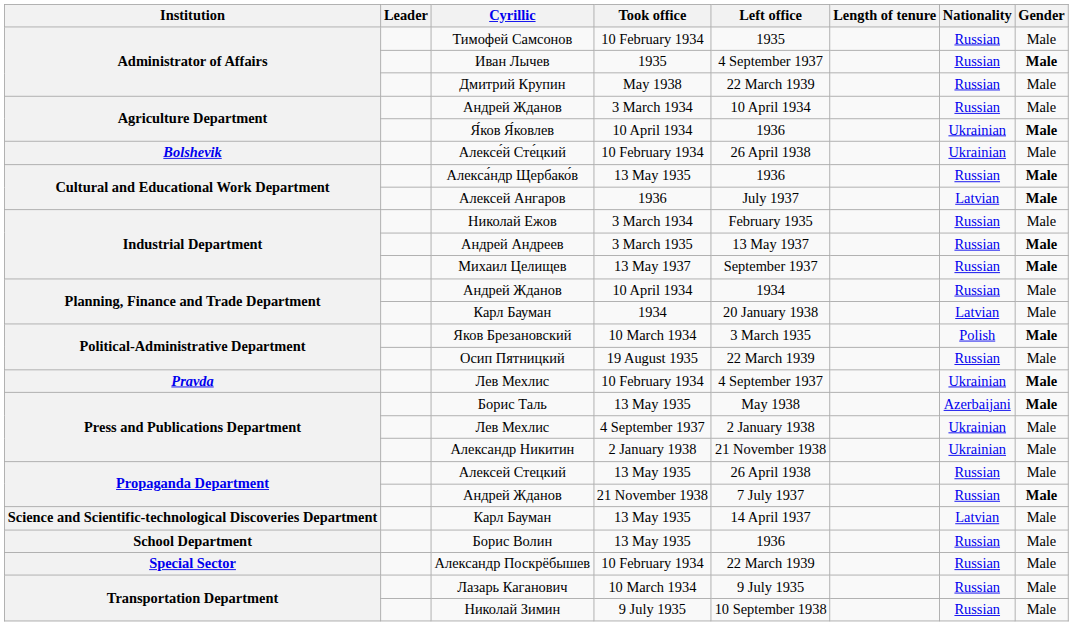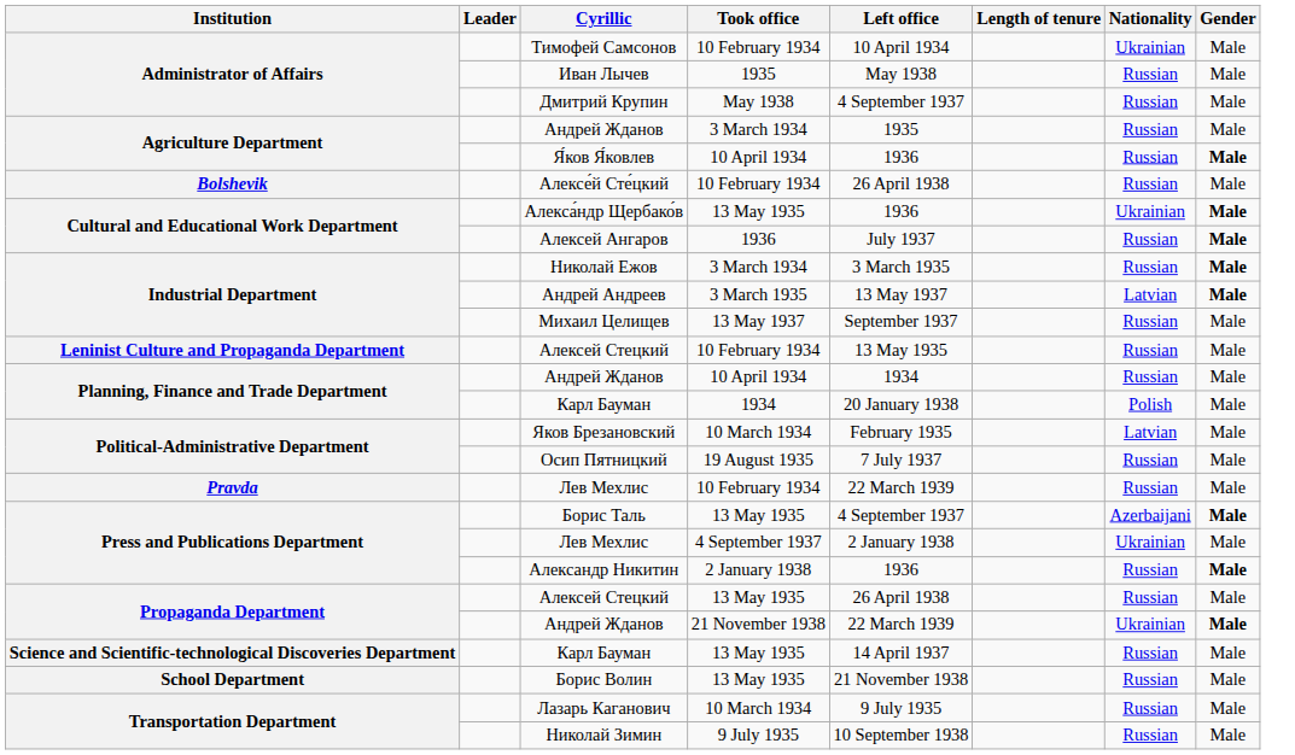 <table class="wikitable sortable plainrowheaders" style=text-align:center>
 <tr>
 <th scope="col">Institution</th>
 <th scope="col">Leader</th>
 <th scope="col" class="unsortable"><a href='#'>Cyrillic</a></th>
 <th scope="col">Took office</th>
 <th scope="col">Left office</th>
 <th scope="col">Length of tenure</th>
 <th scope="col">Nationality</th>
 <th scope="col">Gender</th>
 </tr>
 <tr>
 <th rowspan="3" scope="row">Administrator of Affairs</th>
 <td></td>
 <td>Тимофей Самсонов</td>
 <td>10 February 1934</td>
+<td data-sort-value="15">10 April 1934</td>
+<td></td>
+<td><a href='#'>Ukrainian</a></td>
+<td>Male</td>
+</tr>
+<tr>
+<td></td>
+<td>Иван Лычев</td>
 <td>1935</td>
+<td>May 1938</td>
 <td></td>
 <td><a href='#'>Russian</a></td>
 <td>Male</td>
 </tr>
 <tr>
 <td></td>
-<td>Иван Лычев</td>
-<td>1935</td>
-<td>4 September 1937</td>
-<td></td>
-<td><a href='#'>Russian</a></td>
-<td><strong>Male</strong></td>
-</tr>
-<tr>
-<td></td>
 <td>Дмитрий Крупин</td>
 <td>May 1938</td>
-<td>22 March 1939</td>
+<td>4 September 1937</td>
 <td></td>
 <td><a href='#'>Russian</a></td>
 <td>Male</td>
 </tr>
 <tr>
 <th rowspan="2" scope="row">Agriculture Department</th>
 <td></td>
 <td>Андрей Жданов</td>
 <td data-sort-value="2">3 March 1934</td>
-<td data-sort-value="15">10 April 1934</td>
+<td>1935</td>
 <td></td>
 <td><a href='#'>Russian</a></td>
 <td>Male</td>
 </tr>
 <tr>
 <td></td>
 <td>Я́ков Я́ковлев</td>
 <td>10 April 1934</td>
 <td>1936</td>
 <td></td>
-<td><a href='#'>Ukrainian</a></td>
+<td><a href='#'>Russian</a></td>
 <td><strong>Male</strong></td>
 </tr>
 <tr>
 <th scope="row"><em><a href='#'>Bolshevik</a></em></th>
 <td></td>
 <td>Алексе́й Сте́цкий</td>
 <td>10 February 1934</td>
 <td>26 April 1938</td>
 <td></td>
-<td><a href='#'>Ukrainian</a></td>
+<td><a href='#'>Russian</a></td>
 <td>Male</td>
 </tr>
 <tr>
 <th rowspan="2" scope="row">Cultural and Educational Work Department</th>
 <td></td>
 <td>Алекса́ндр Щербако́в</td>
 <td>13 May 1935</td>
 <td>1936</td>
 <td></td>
-<td><a href='#'>Russian</a></td>
+<td><a href='#'>Ukrainian</a></td>
 <td><strong>Male</strong></td>
 </tr>
 <tr>
 <td></td>
 <td>Алексей Ангаров</td>
 <td>1936</td>
 <td>July 1937</td>
 <td></td>
-<td><a href='#'>Latvian</a></td>
+<td><a href='#'>Russian</a></td>
 <td><strong>Male</strong></td>
 </tr>
 <tr>
 <th rowspan="3" scope="row">Industrial Department</th>
 <td></td>
 <td>Николай Ежов</td>
 <td>3 March 1934</td>
-<td>February 1935</td>
+<td>3 March 1935</td>
 <td></td>
 <td><a href='#'>Russian</a></td>
-<td>Male</td>
+<td><strong>Male</strong></td>
 </tr>
 <tr>
 <td></td>
 <td>Андрей Андреев</td>
 <td>3 March 1935</td>
 <td>13 May 1937</td>
 <td></td>
-<td><a href='#'>Russian</a></td>
+<td><a href='#'>Latvian</a></td>
 <td><strong>Male</strong></td>
 </tr>
 <tr>
 <td></td>
 <td>Михаил Целищев</td>
 <td>13 May 1937</td>
 <td>September 1937</td>
 <td></td>
 <td><a href='#'>Russian</a></td>
-<td><strong>Male</strong></td>
+<td>Male</td>
+</tr>
+<tr>
+<th scope="row"><a href='#'>Leninist Culture and Propaganda Department</a></th>
+<td></td>
+<td>Алексей Стецкий</td>
+<td>10 February 1934</td>
+<td>13 May 1935</td>
+<td></td>
+<td><a href='#'>Russian</a></td>
+<td>Male</td>
 </tr>
 <tr>
 <th rowspan="2" scope="row">Planning, Finance and Trade Department</th>
 <td></td>
 <td>Андрей Жданов</td>
 <td>10 April 1934</td>
 <td>1934</td>
 <td></td>
 <td><a href='#'>Russian</a></td>
 <td>Male</td>
 </tr>
 <tr>
 <td></td>
 <td>Карл Бауман</td>
 <td>1934</td>
 <td>20 January 1938</td>
 <td></td>
-<td><a href='#'>Latvian</a></td>
+<td><a href='#'>Polish</a></td>
 <td>Male</td>
 </tr>
 <tr>
 <th rowspan="2" scope="row">Political-Administrative Department</th>
 <td></td>
 <td>Яков Брезановский</td>
 <td>10 March 1934</td>
-<td>3 March 1935</td>
+<td>February 1935</td>
 <td></td>
-<td><a href='#'>Polish</a></td>
-<td><strong>Male</strong></td>
+<td><a href='#'>Latvian</a></td>
+<td>Male</td>
 </tr>
 <tr>
 <td></td>
 <td>Осип Пятницкий</td>
 <td>19 August 1935</td>
-<td>22 March 1939</td>
+<td>7 July 1937</td>
 <td></td>
 <td><a href='#'>Russian</a></td>
 <td>Male</td>
 </tr>
 <tr>
 <th scope="row"><em><a href='#'>Pravda</a></em></th>
 <td></td>
 <td>Лев Мехлис</td>
 <td>10 February 1934</td>
-<td>4 September 1937</td>
+<td>22 March 1939</td>
 <td></td>
-<td><a href='#'>Ukrainian</a></td>
-<td><strong>Male</strong></td>
+<td><a href='#'>Russian</a></td>
+<td>Male</td>
 </tr>
 <tr>
 <th rowspan="3" scope="row">Press and Publications Department</th>
 <td></td>
 <td>Борис Таль</td>
 <td>13 May 1935</td>
-<td>May 1938</td>
+<td>4 September 1937</td>
 <td></td>
 <td><a href='#'>Azerbaijani</a></td>
 <td><strong>Male</strong></td>
 </tr>
 <tr>
 <td></td>
 <td>Лев Мехлис</td>
 <td>4 September 1937</td>
 <td>2 January 1938</td>
 <td></td>
 <td><a href='#'>Ukrainian</a></td>
 <td>Male</td>
 </tr>
 <tr>
 <td></td>
 <td>Александр Никитин</td>
 <td>2 January 1938</td>
-<td>21 November 1938</td>
+<td>1936</td>
 <td></td>
-<td><a href='#'>Ukrainian</a></td>
-<td>Male</td>
+<td><a href='#'>Russian</a></td>
+<td><strong>Male</strong></td>
 </tr>
 <tr>
 <th rowspan="2" scope="row"><a href='#'>Propaganda Department</a></th>
 <td></td>
 <td>Алексей Стецкий</td>
 <td>13 May 1935</td>
 <td>26 April 1938</td>
 <td></td>
 <td><a href='#'>Russian</a></td>
 <td>Male</td>
 </tr>
 <tr>
 <td></td>
 <td>Андрей Жданов</td>
 <td>21 November 1938</td>
-<td>7 July 1937</td>
+<td>22 March 1939</td>
 <td></td>
-<td><a href='#'>Russian</a></td>
+<td><a href='#'>Ukrainian</a></td>
 <td><strong>Male</strong></td>
 </tr>
 <tr>
 <th scope="row">Science and Scientific-technological Discoveries Department</th>
 <td></td>
 <td>Карл Бауман</td>
 <td>13 May 1935</td>
 <td>14 April 1937</td>
 <td></td>
-<td><a href='#'>Latvian</a></td>
+<td><a href='#'>Russian</a></td>
 <td>Male</td>
 </tr>
 <tr>
 <th scope="row">School Department</th>
 <td></td>
 <td>Борис Волин</td>
 <td>13 May 1935</td>
-<td>1936</td>
-<td></td>
-<td><a href='#'>Russian</a></td>
-<td>Male</td>
-</tr>
-<tr>
-<th scope="row"><a href='#'>Special Sector</a></th>
-<td></td>
-<td>Александр Поскрёбышев</td>
-<td>10 February 1934</td>
-<td>22 March 1939</td>
+<td>21 November 1938</td>
 <td></td>
 <td><a href='#'>Russian</a></td>
 <td>Male</td>
 </tr>
 <tr>
 <th rowspan="2" scope="row">Transportation Department</th>
 <td></td>
 <td>Лазарь Каганович</td>
 <td>10 March 1934</td>
 <td>9 July 1935</td>
 <td></td>
 <td><a href='#'>Russian</a></td>
 <td>Male</td>
 </tr>
 <tr>
 <td></td>
 <td>Николай Зимин</td>
 <td>9 July 1935</td>
 <td>10 September 1938</td>
 <td></td>
 <td><a href='#'>Russian</a></td>
 <td>Male</td>
 </tr>
 </table>
